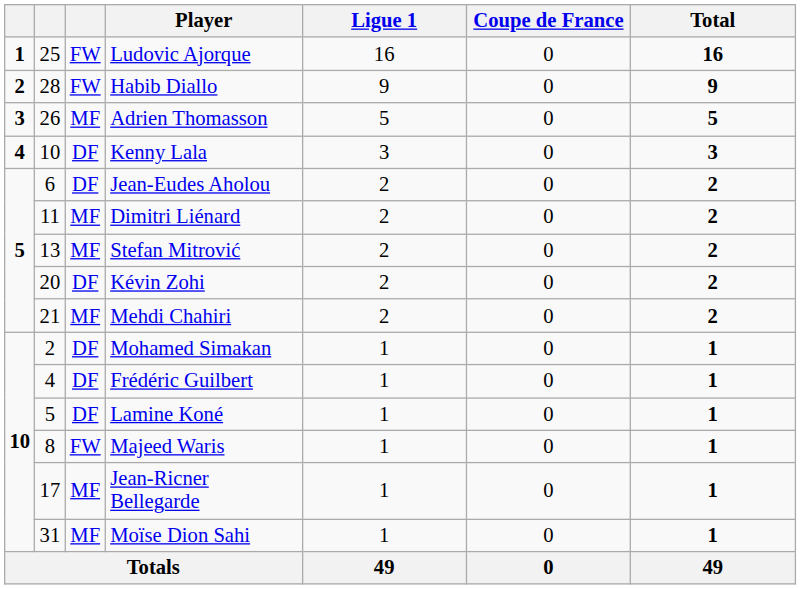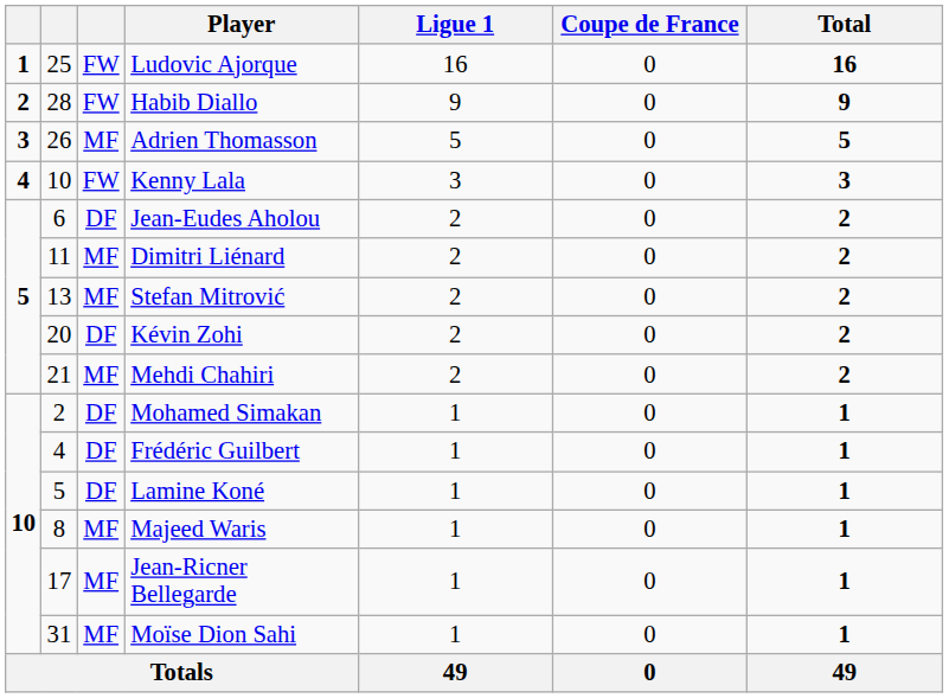 <table class="wikitable" style="text-align:center">
 <tr>
 <th width=15></th>
 <th width=15></th>
 <th width=15></th>
 <th width=145>Player</th>
 <th width=120><a href='#'>Ligue 1</a></th>
 <th width=120><a href='#'>Coupe de France</a></th>
 <th width=120>Total</th>
 </tr>
 <tr>
 <td><strong>1</strong></td>
 <td>25</td>
 <td><a href='#'>FW</a></td>
 <td align=left> <a href='#'>Ludovic Ajorque</a></td>
 <td>16</td>
 <td>0</td>
 <td><strong>16</strong></td>
 </tr>
 <tr>
 <td><strong>2</strong></td>
 <td>28</td>
 <td><a href='#'>FW</a></td>
 <td align=left> <a href='#'>Habib Diallo</a></td>
 <td>9</td>
 <td>0</td>
 <td><strong>9</strong></td>
 </tr>
 <tr>
 <td><strong>3</strong></td>
 <td>26</td>
 <td><a href='#'>MF</a></td>
 <td align=left> <a href='#'>Adrien Thomasson</a></td>
 <td>5</td>
 <td>0</td>
 <td><strong>5</strong></td>
 </tr>
 <tr>
 <td><strong>4</strong></td>
 <td>10</td>
-<td><a href='#'>DF</a></td>
+<td><a href='#'>FW</a></td>
 <td align=left> <a href='#'>Kenny Lala</a></td>
 <td>3</td>
 <td>0</td>
 <td><strong>3</strong></td>
 </tr>
 <tr>
 <td rowspan=5><strong>5</strong></td>
 <td>6</td>
 <td><a href='#'>DF</a></td>
 <td align=left> <a href='#'>Jean-Eudes Aholou</a></td>
 <td>2</td>
 <td>0</td>
 <td><strong>2</strong></td>
 </tr>
 <tr>
 <td>11</td>
 <td><a href='#'>MF</a></td>
 <td align=left> <a href='#'>Dimitri Liénard</a></td>
 <td>2</td>
 <td>0</td>
 <td><strong>2</strong></td>
 </tr>
 <tr>
 <td>13</td>
 <td><a href='#'>MF</a></td>
 <td align=left> <a href='#'>Stefan Mitrović</a></td>
 <td>2</td>
 <td>0</td>
 <td><strong>2</strong></td>
 </tr>
 <tr>
 <td>20</td>
 <td><a href='#'>DF</a></td>
 <td align=left> <a href='#'>Kévin Zohi</a></td>
 <td>2</td>
 <td>0</td>
 <td><strong>2</strong></td>
 </tr>
 <tr>
 <td>21</td>
 <td><a href='#'>MF</a></td>
 <td align=left> <a href='#'>Mehdi Chahiri</a></td>
 <td>2</td>
 <td>0</td>
 <td><strong>2</strong></td>
 </tr>
 <tr>
 <td rowspan=6><strong>10</strong></td>
 <td>2</td>
 <td><a href='#'>DF</a></td>
 <td align=left> <a href='#'>Mohamed Simakan</a></td>
 <td>1</td>
 <td>0</td>
 <td><strong>1</strong></td>
 </tr>
 <tr>
 <td>4</td>
 <td><a href='#'>DF</a></td>
 <td align=left> <a href='#'>Frédéric Guilbert</a></td>
 <td>1</td>
 <td>0</td>
 <td><strong>1</strong></td>
 </tr>
 <tr>
 <td>5</td>
 <td><a href='#'>DF</a></td>
 <td align=left> <a href='#'>Lamine Koné</a></td>
 <td>1</td>
 <td>0</td>
 <td><strong>1</strong></td>
 </tr>
 <tr>
 <td>8</td>
-<td><a href='#'>FW</a></td>
+<td><a href='#'>MF</a></td>
 <td align=left> <a href='#'>Majeed Waris</a></td>
 <td>1</td>
 <td>0</td>
 <td><strong>1</strong></td>
 </tr>
 <tr>
 <td>17</td>
 <td><a href='#'>MF</a></td>
 <td align=left> <a href='#'>Jean-Ricner Bellegarde</a></td>
 <td>1</td>
 <td>0</td>
 <td><strong>1</strong></td>
 </tr>
 <tr>
 <td>31</td>
 <td><a href='#'>MF</a></td>
 <td align=left> <a href='#'>Moïse Dion Sahi</a></td>
 <td>1</td>
 <td>0</td>
 <td><strong>1</strong></td>
 </tr>
 <tr>
 <th colspan=4>Totals</th>
 <th>49</th>
 <th>0</th>
 <th>49</th>
 </tr>
 </table>
